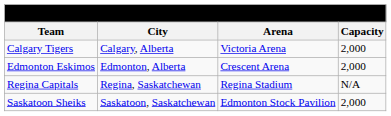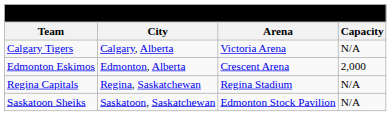 <table class="wikitable" style="width:auto">
 <tr>
 <td bgcolor="#000000" align="center" colspan="6"><strong><span>1921–22 Western Canada Hockey League</span></strong></td>
 </tr>
 <tr>
 <th>Team</th>
 <th>City</th>
 <th>Arena</th>
 <th>Capacity</th>
 </tr>
 <tr>
 <td><a href='#'>Calgary Tigers</a></td>
 <td><a href='#'>Calgary</a>, <a href='#'>Alberta</a></td>
 <td><a href='#'>Victoria Arena</a></td>
-<td>2,000</td>
+<td>N/A</td>
 </tr>
 <tr>
 <td><a href='#'>Edmonton Eskimos</a></td>
 <td><a href='#'>Edmonton</a>, <a href='#'>Alberta</a></td>
 <td><a href='#'>Crescent Arena</a></td>
 <td>2,000</td>
 </tr>
 <tr>
 <td><a href='#'>Regina Capitals</a></td>
 <td><a href='#'>Regina</a>, <a href='#'>Saskatchewan</a></td>
 <td><a href='#'>Regina Stadium</a></td>
 <td>N/A</td>
 </tr>
 <tr>
 <td><a href='#'>Saskatoon Sheiks</a></td>
 <td><a href='#'>Saskatoon</a>, <a href='#'>Saskatchewan</a></td>
 <td><a href='#'>Edmonton Stock Pavilion</a></td>
-<td>2,000</td>
+<td>N/A</td>
 </tr>
 </table>
